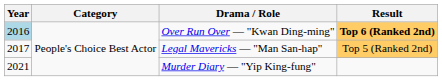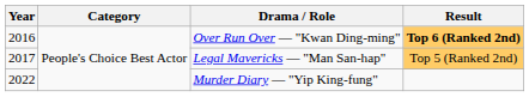 <table class="wikitable sortable">
 <tr>
 <th>Year</th>
 <th>Category</th>
 <th>Drama / Role</th>
 <th>Result</th>
 </tr>
 <tr>
-<td style="background: lightblue;">2016</td>
+<td>2016</td>
 <td rowspan=3>People's Choice Best Actor</td>
 <td><em><a href='#'>Over Run Over</a></em> — "Kwan Ding-ming"</td>
 <td style="text-align:center; background: #ffcc66;"><strong>Top 6 (Ranked 2nd)</strong></td>
 </tr>
 <tr>
 <td>2017</td>
 <td><em><a href='#'>Legal Mavericks</a></em> — "Man San-hap"</td>
 <td style="text-align:center; background: #ffcc66;">Top 5 (Ranked 2nd)</td>
 </tr>
 <tr>
-<td>2021</td>
+<td>2022</td>
 <td><em><a href='#'>Murder Diary</a></em> — "Yip King-fung"</td>
 <td></td>
 </tr>
 </table>
